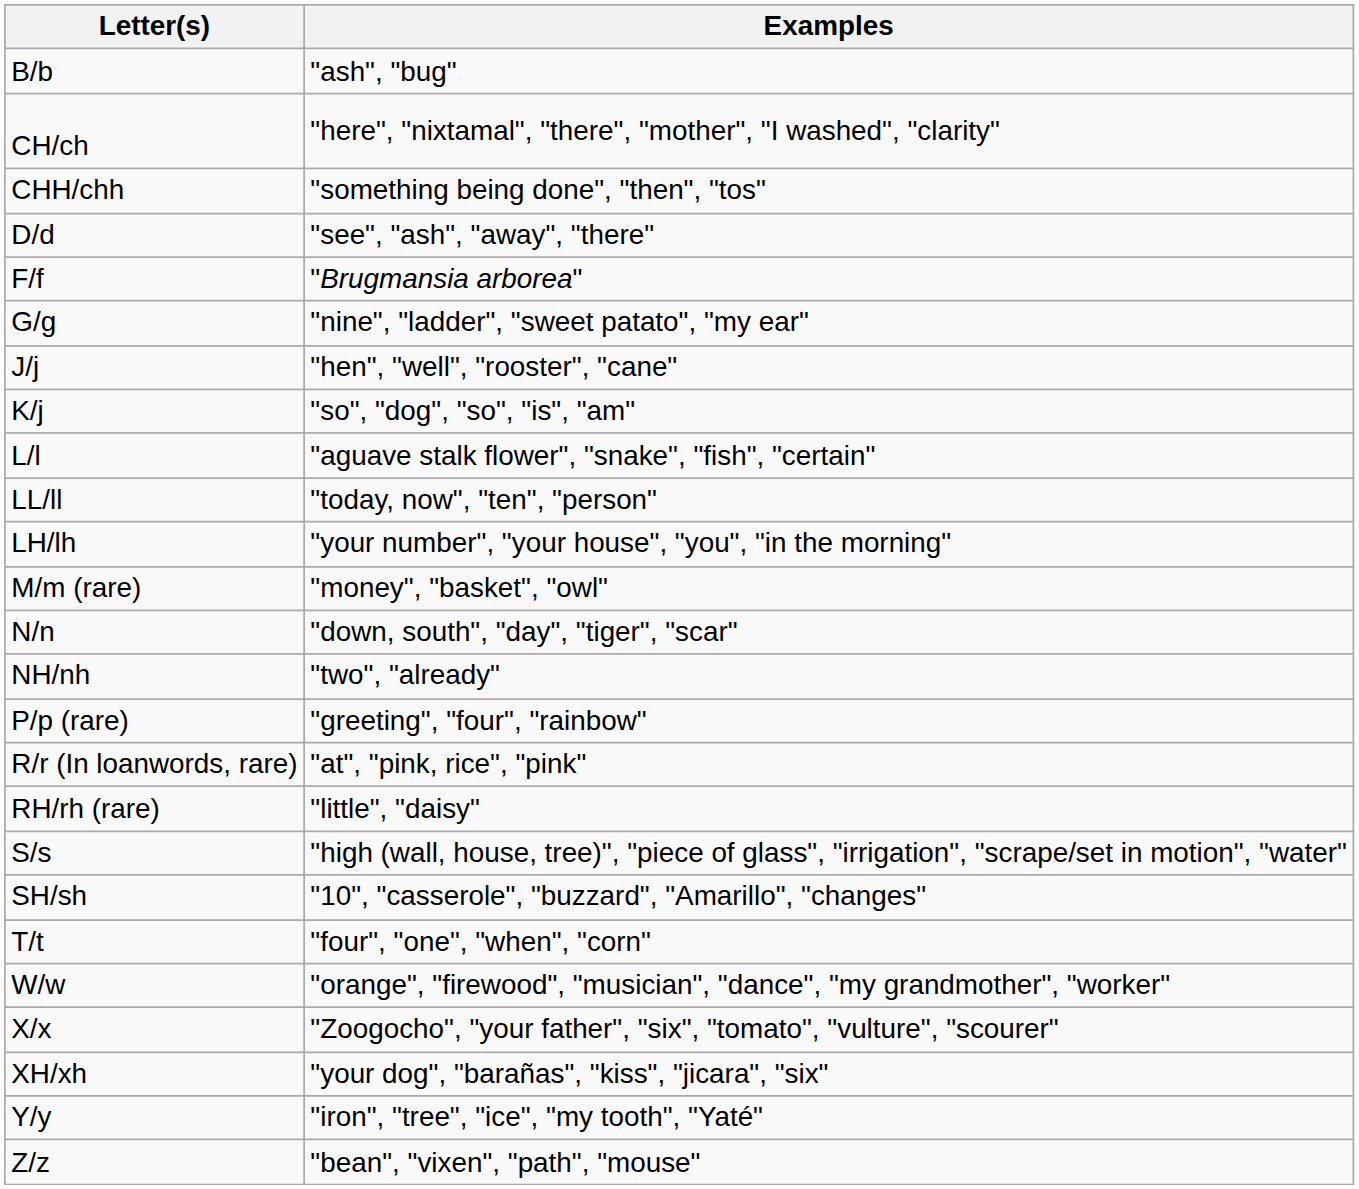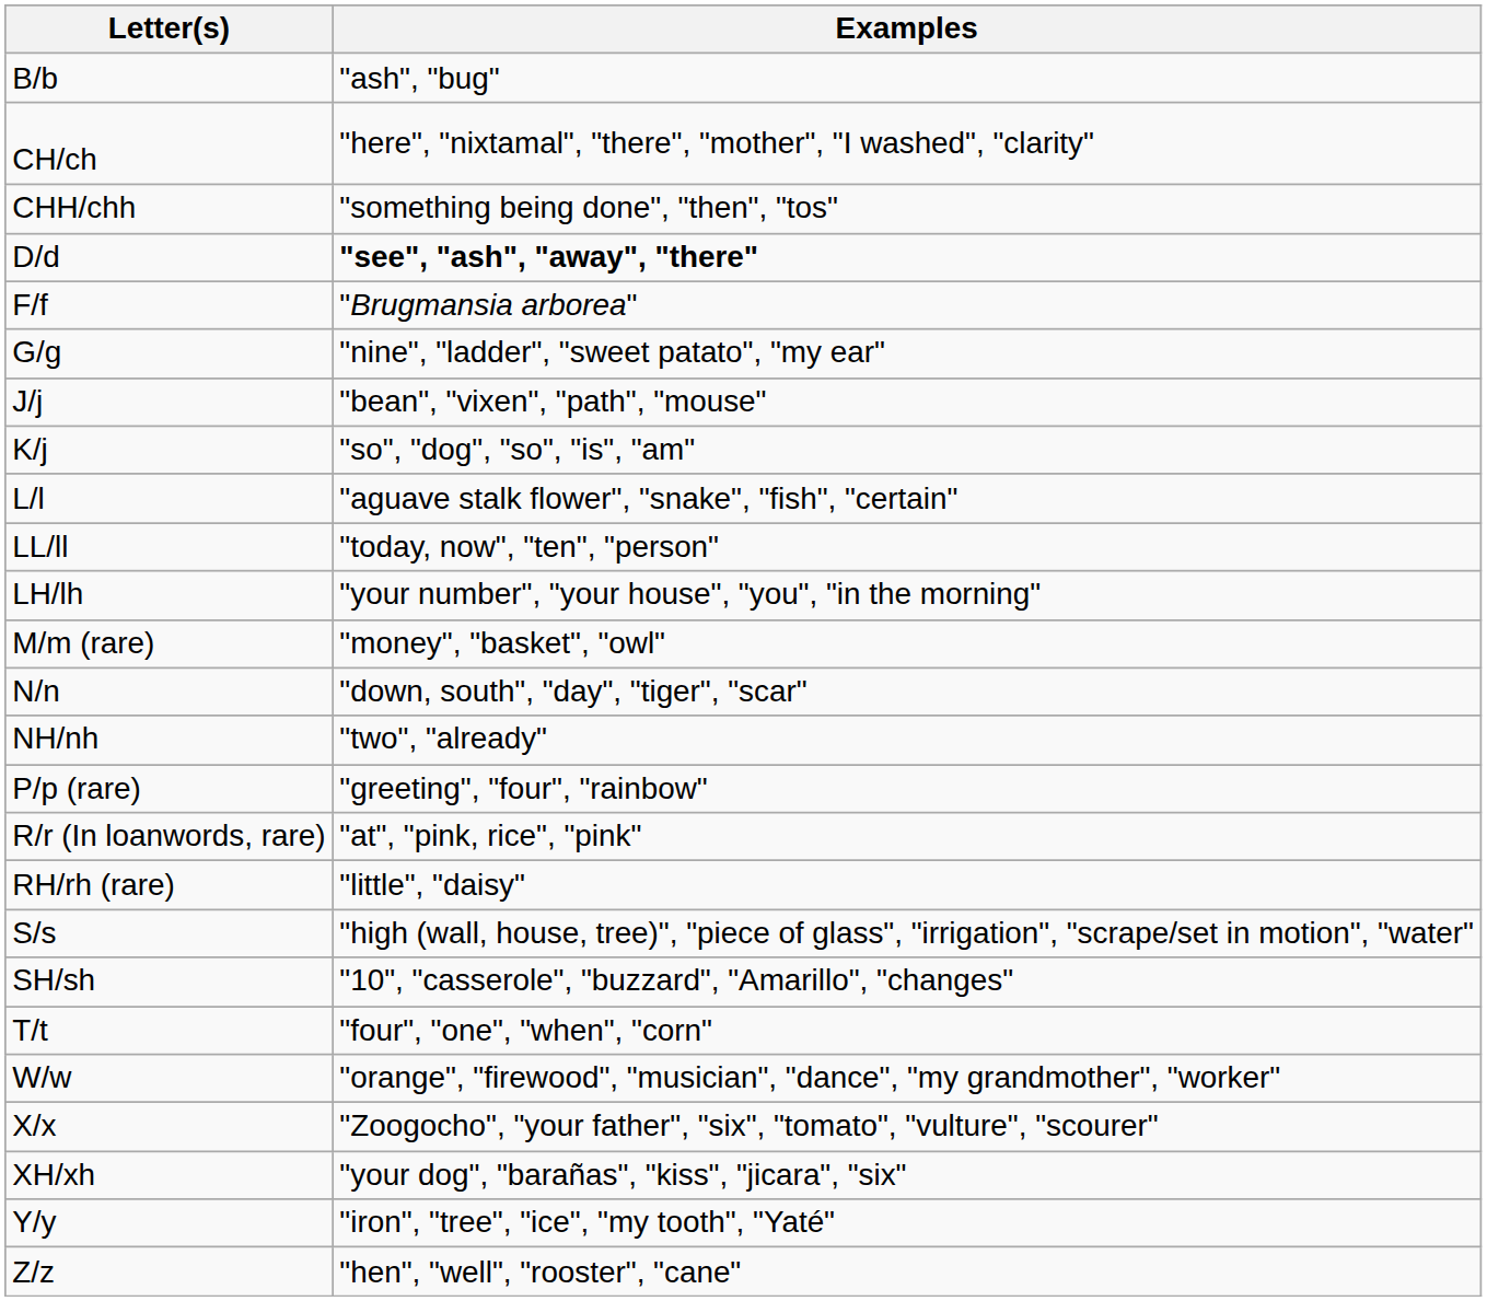 <table class="wikitable">
 <tr>
 <th>Letter(s)</th>
 <th>Examples</th>
 </tr>
 <tr>
 <td>B/b</td>
 <td> "ash",  "bug"</td>
 </tr>
 <tr>
 <td><br>CH/ch</td>
 <td> "here",  "nixtamal",  "there",  "mother",  "I washed",  "clarity"</td>
 </tr>
 <tr>
 <td>CHH/chh</td>
 <td> "something being done",  "then",  "tos"</td>
 </tr>
 <tr>
 <td>D/d</td>
-<td> "see",  "ash",  "away",  "there"</td>
+<td><strong> "see",  "ash",  "away",  "there"</strong></td>
 </tr>
 <tr>
 <td>F/f</td>
 <td> "<em>Brugmansia arborea</em>"</td>
 </tr>
 <tr>
 <td>G/g</td>
 <td> "nine",  "ladder",  "sweet patato",  "my ear"</td>
 </tr>
 <tr>
 <td>J/j</td>
-<td> "hen",  "well",  "rooster",  "cane"</td>
+<td> "bean",  "vixen",  "path",  "mouse"</td>
 </tr>
 <tr>
 <td>K/j</td>
 <td> "so",  "dog",  "so",  "is",  "am"</td>
 </tr>
 <tr>
 <td>L/l</td>
 <td> "aguave stalk flower",  "snake",  "fish",  "certain"</td>
 </tr>
 <tr>
 <td>LL/ll</td>
 <td> "today, now",  "ten",  "person"</td>
 </tr>
 <tr>
 <td>LH/lh</td>
 <td> "your number",  "your house",  "you",  "in the morning"</td>
 </tr>
 <tr>
 <td>M/m (rare)</td>
 <td> "money",  "basket",  "owl"</td>
 </tr>
 <tr>
 <td>N/n</td>
 <td> "down, south",  "day",  "tiger",  "scar"</td>
 </tr>
 <tr>
 <td>NH/nh</td>
 <td> "two",  "already"</td>
 </tr>
 <tr>
 <td>P/p (rare)</td>
 <td> "greeting",  "four",  "rainbow"</td>
 </tr>
 <tr>
 <td>R/r (In loanwords, rare)</td>
 <td> "at",  "pink, rice",  "pink"</td>
 </tr>
 <tr>
 <td>RH/rh (rare)</td>
 <td> "little",  "daisy"</td>
 </tr>
 <tr>
 <td>S/s</td>
 <td> "high (wall, house, tree)",  "piece of glass",  "irrigation",  "scrape/set in motion",  "water"</td>
 </tr>
 <tr>
 <td>SH/sh</td>
 <td> "10",  "casserole",  "buzzard",  "Amarillo",  "changes"</td>
 </tr>
 <tr>
 <td>T/t</td>
 <td> "four",  "one",  "when",  "corn"</td>
 </tr>
 <tr>
 <td>W/w</td>
 <td> "orange",  "firewood",  "musician",  "dance",  "my grandmother",  "worker"</td>
 </tr>
 <tr>
 <td>X/x</td>
 <td> "Zoogocho",  "your father",  "six",  "tomato",  "vulture",  "scourer"</td>
 </tr>
 <tr>
 <td>XH/xh</td>
 <td> "your dog",  "barañas",  "kiss",  "jicara",  "six"</td>
 </tr>
 <tr>
 <td>Y/y</td>
 <td> "iron",  "tree",  "ice",  "my tooth",  "Yaté"</td>
 </tr>
 <tr>
 <td>Z/z</td>
-<td> "bean",  "vixen",  "path",  "mouse"</td>
+<td> "hen",  "well",  "rooster",  "cane"</td>
 </tr>
 </table>
